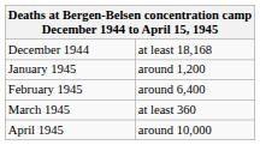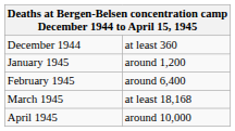 <table class="wikitable">
 <tr>
 <th colspan="3"><strong>Deaths at Bergen-Belsen concentration camp</strong><br> December 1944 to April 15, 1945</th>
 </tr>
 <tr ---->
 <td>December 1944</td>
-<td>at least 18,168</td>
+<td>at least 360</td>
 </tr>
 <tr --->
 <td>January 1945</td>
 <td>around 1,200</td>
 </tr>
 <tr --->
 <td>February 1945</td>
 <td>around 6,400</td>
 </tr>
 <tr --->
 <td>March 1945</td>
-<td>at least 360</td>
+<td>at least 18,168</td>
 </tr>
 <tr --->
 <td>April 1945</td>
 <td>around 10,000</td>
 </tr>
 </table>
